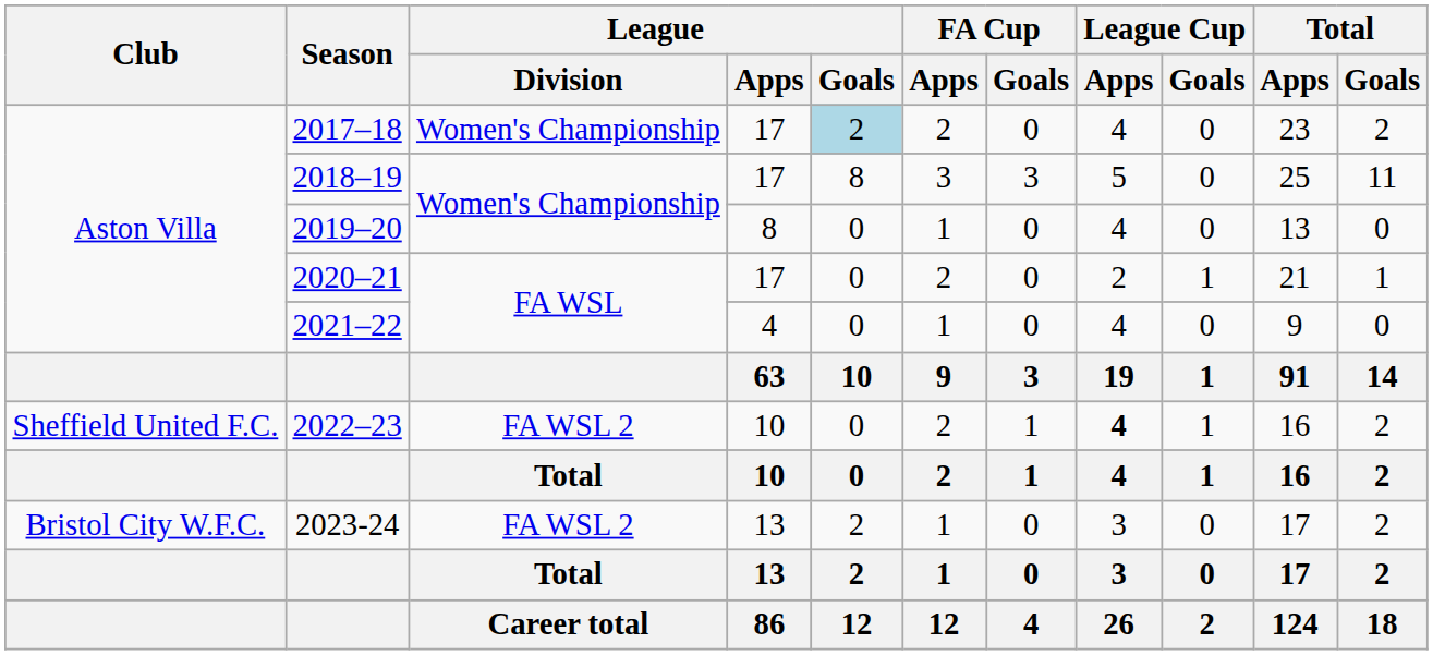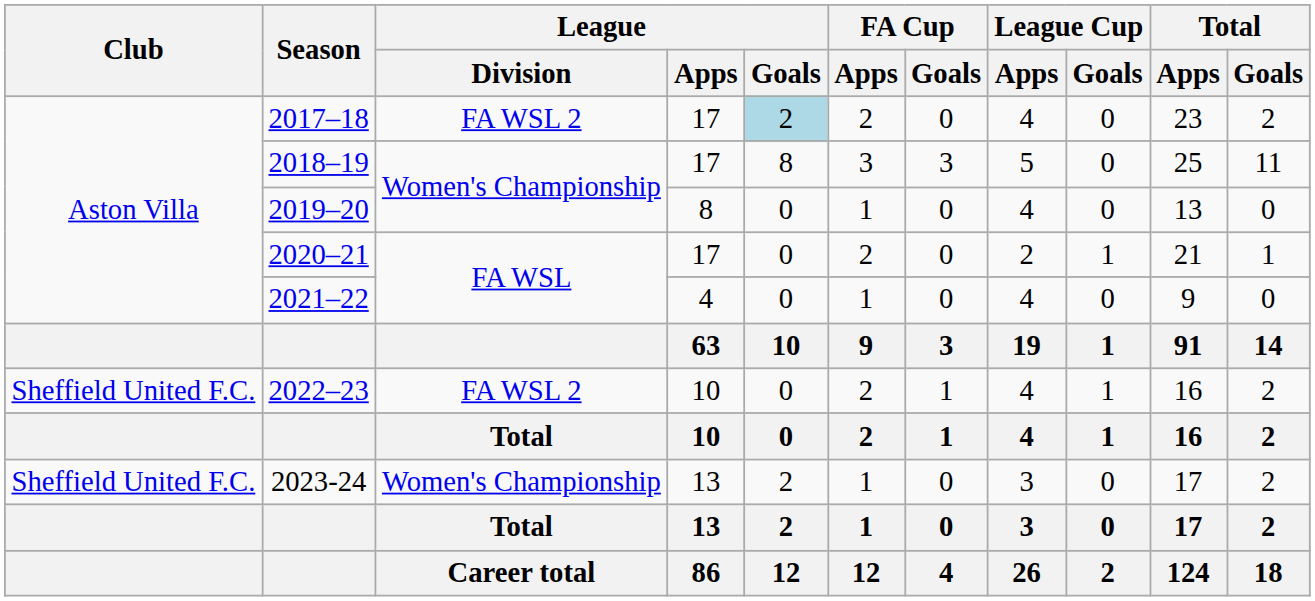 <table class="wikitable" style="text-align: center">
 <tr>
 <th rowspan="2">Club</th>
 <th rowspan="2">Season</th>
 <th colspan="3">League</th>
 <th colspan="2">FA Cup</th>
 <th colspan="2">League Cup</th>
 <th colspan="2">Total</th>
 </tr>
 <tr>
 <th>Division</th>
 <th>Apps</th>
 <th>Goals</th>
 <th>Apps</th>
 <th>Goals</th>
 <th>Apps</th>
 <th>Goals</th>
 <th>Apps</th>
 <th>Goals</th>
 </tr>
 <tr>
 <td rowspan="5"><a href='#'>Aston Villa</a></td>
 <td><a href='#'>2017–18</a></td>
-<td><a href='#'>Women's Championship</a></td>
+<td><a href='#'>FA WSL 2</a></td>
 <td>17</td>
 <td style="background: lightblue;">2</td>
 <td>2</td>
 <td>0</td>
 <td>4</td>
 <td>0</td>
 <td>23</td>
 <td>2</td>
 </tr>
 <tr>
 <td><a href='#'>2018–19</a></td>
 <td rowspan="2"><a href='#'>Women's Championship</a></td>
 <td>17</td>
 <td>8</td>
 <td>3</td>
 <td>3</td>
 <td>5</td>
 <td>0</td>
 <td>25</td>
 <td>11</td>
 </tr>
 <tr>
 <td><a href='#'>2019–20</a></td>
 <td>8</td>
 <td>0</td>
 <td>1</td>
 <td>0</td>
 <td>4</td>
 <td>0</td>
 <td>13</td>
 <td>0</td>
 </tr>
 <tr>
 <td><a href='#'>2020–21</a></td>
 <td rowspan="2"><a href='#'>FA WSL</a></td>
 <td>17</td>
 <td>0</td>
 <td>2</td>
 <td>0</td>
 <td>2</td>
 <td>1</td>
 <td>21</td>
 <td>1</td>
 </tr>
 <tr>
 <td><a href='#'>2021–22</a></td>
 <td>4</td>
 <td>0</td>
 <td>1</td>
 <td>0</td>
 <td>4</td>
 <td>0</td>
 <td>9</td>
 <td>0</td>
 </tr>
 <tr>
 <th></th>
 <th></th>
 <th></th>
 <th>63</th>
 <th>10</th>
 <th>9</th>
 <th>3</th>
 <th>19</th>
 <th>1</th>
 <th>91</th>
 <th>14</th>
 </tr>
 <tr>
 <td><a href='#'>Sheffield United F.C.</a></td>
 <td><a href='#'>2022–23</a></td>
 <td><a href='#'>FA WSL 2</a></td>
 <td>10</td>
 <td>0</td>
 <td>2</td>
 <td>1</td>
-<td><strong>4</strong></td>
+<td>4</td>
 <td>1</td>
 <td>16</td>
 <td>2</td>
 </tr>
 <tr>
 <th></th>
 <th></th>
 <th>Total</th>
 <th>10</th>
 <th>0</th>
 <th>2</th>
 <th>1</th>
 <th>4</th>
 <th>1</th>
 <th>16</th>
 <th>2</th>
 </tr>
 <tr>
-<td><a href='#'>Bristol City W.F.C.</a></td>
+<td><a href='#'>Sheffield United F.C.</a></td>
 <td>2023-24</td>
-<td><a href='#'>FA WSL 2</a></td>
+<td><a href='#'>Women's Championship</a></td>
 <td>13</td>
 <td>2</td>
 <td>1</td>
 <td>0</td>
 <td>3</td>
 <td>0</td>
 <td>17</td>
 <td>2</td>
 </tr>
 <tr>
 <th></th>
 <th></th>
 <th>Total</th>
 <th>13</th>
 <th>2</th>
 <th>1</th>
 <th>0</th>
 <th>3</th>
 <th>0</th>
 <th>17</th>
 <th>2</th>
 </tr>
 <tr>
 <th></th>
 <th></th>
 <th><strong>Career total</strong></th>
 <th>86</th>
 <th>12</th>
 <th>12</th>
 <th>4</th>
 <th>26</th>
 <th>2</th>
 <th>124</th>
 <th>18</th>
 </tr>
 </table>
